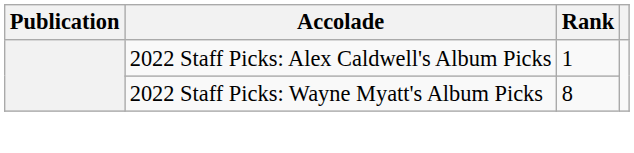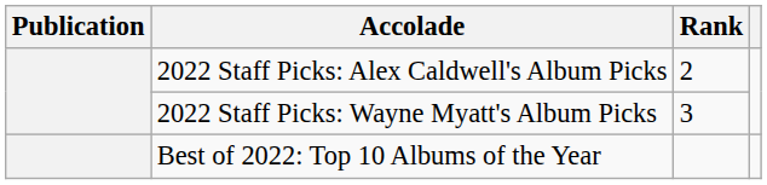 <table class="sortable wikitable plainrowheaders  mw-collapsible">
 <tr>
 <th scope="col">Publication</th>
 <th scope="col" class="unsortable">Accolade</th>
 <th scope="col">Rank</th>
 <th scope="col" class="unsortable"></th>
 </tr>
 <tr>
 <th scope="row" rowspan="2"><em></em></th>
 <td>2022 Staff Picks: Alex Caldwell's Album Picks</td>
-<td>1</td>
+<td>2</td>
 <td rowspan="2"></td>
 </tr>
 <tr>
 <td>2022 Staff Picks: Wayne Myatt's Album Picks</td>
-<td>8</td>
+<td>3</td>
+</tr>
+<tr>
+<th scope="row"><em></em></th>
+<td>Best of 2022: Top 10 Albums of the Year</td>
+<td></td>
+<td></td>
 </tr>
 </table>
